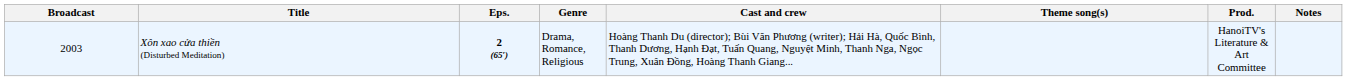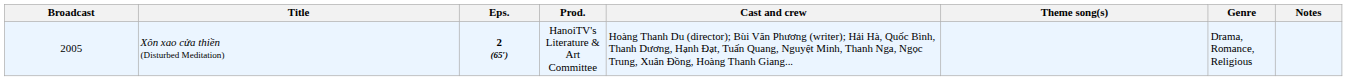 <table class="wikitable sortable">
 <tr>
 <th style="width:10%;">Broadcast</th>
 <th style="width:24%;">Title</th>
 <th style="width:6%;">Eps.</th>
-<th style="width:5%;">Genre</th>
+<th style="width:5%;">Prod.</th>
 <th style="width:25%;">Cast and crew</th>
 <th style="width:20%;">Theme song(s)</th>
-<th style="width:5%;">Prod.</th>
+<th style="width:5%;">Genre</th>
 <th style="width:5%;">Notes</th>
 </tr>
 <tr ---- bgcolor="#ebf5ff">
-<td style="text-align:center;">2003 <br></td>
+<td style="text-align:center;">2005 <br></td>
 <td><em>Xôn xao cửa thiền</em> <br><small>(Disturbed Meditation)</small></td>
 <td style="text-align:center;"><strong>2<br><small><em>(65′)</em></small></strong></td>
-<td>Drama, Romance, Religious</td>
+<td style="text-align:center;">HanoiTV's Literature & Art Committee</td>
 <td>Hoàng Thanh Du (director); Bùi Văn Phương (writer); Hải Hà, Quốc Bình, Thanh Dương, Hạnh Đạt, Tuấn Quang, Nguyệt Minh, Thanh Nga, Ngọc Trung, Xuân Đồng, Hoàng Thanh Giang...</td>
 <td></td>
-<td style="text-align:center;">HanoiTV's Literature & Art Committee</td>
+<td>Drama, Romance, Religious</td>
 <td></td>
 </tr>
 </table>
